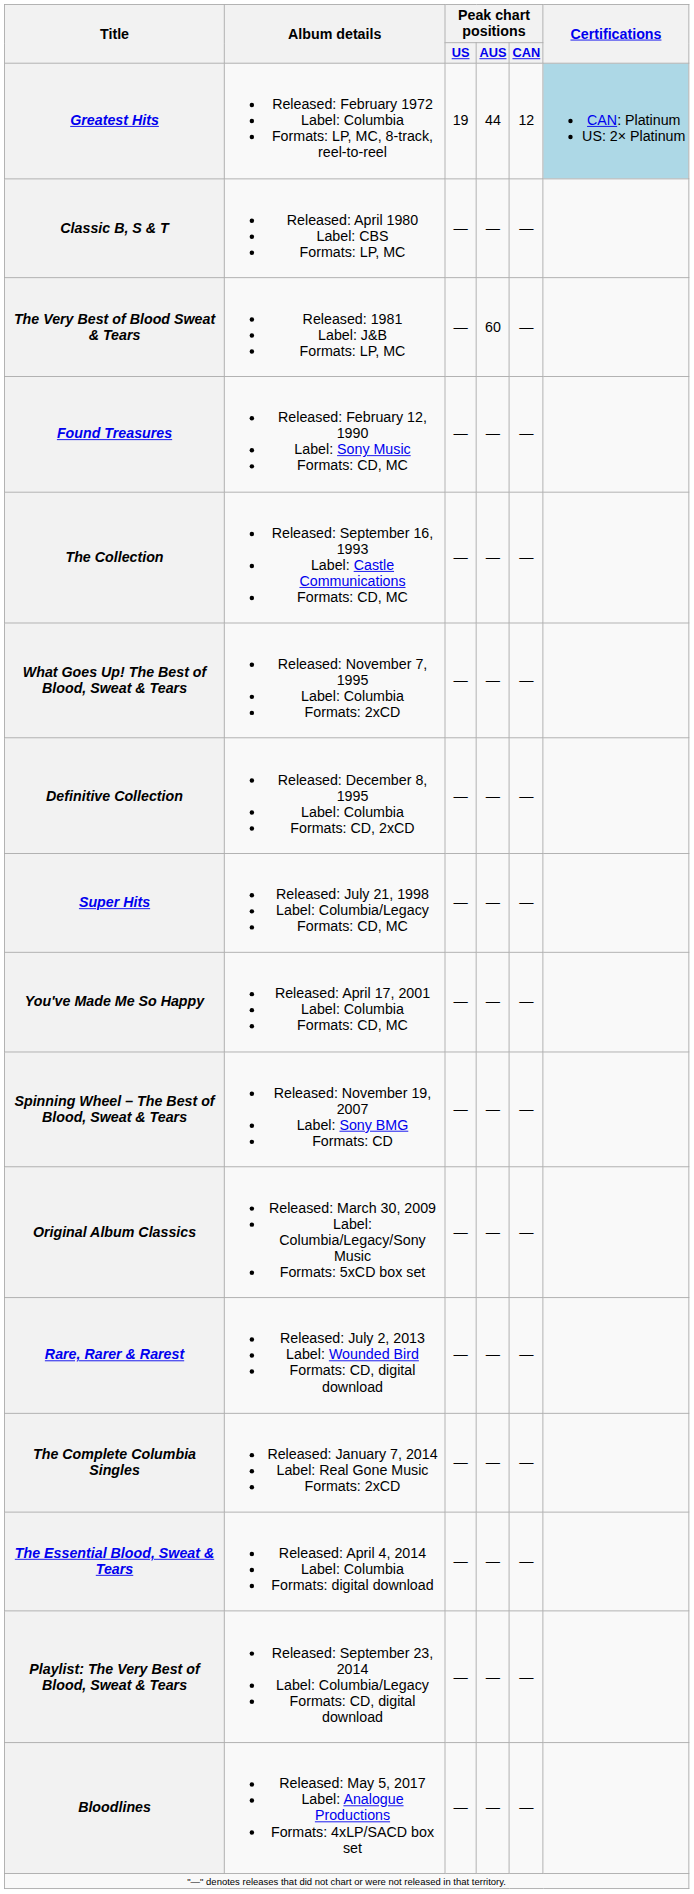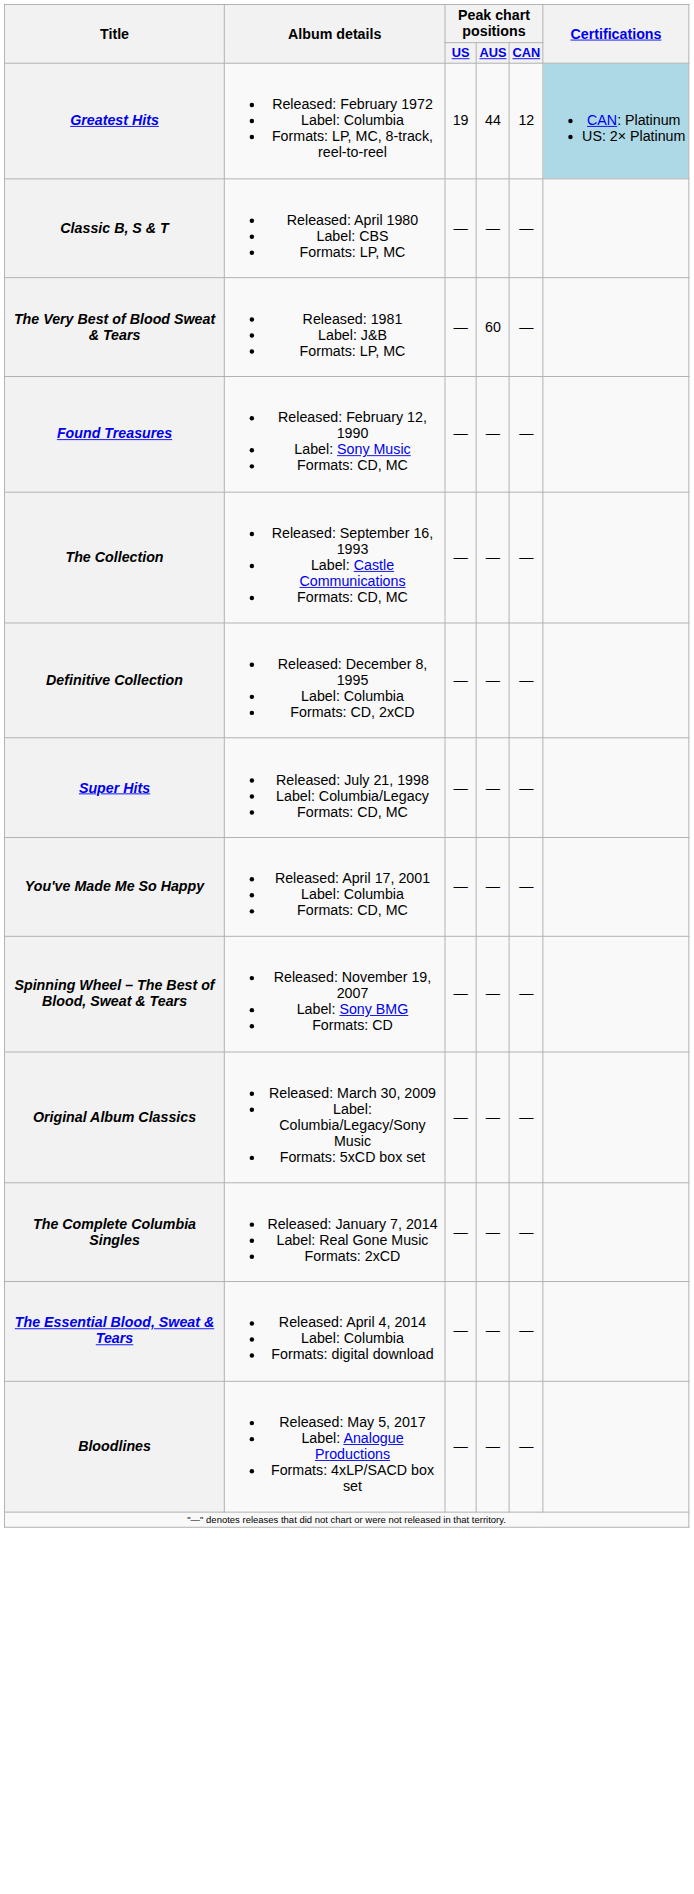 <table class="wikitable plainrowheaders" style="text-align:center;">
 <tr>
 <th rowspan="2" scope="col" style="width:15em;">Title</th>
 <th rowspan="2" scope="col" style="width:15em;">Album details</th>
 <th colspan="3">Peak chart positions</th>
 <th rowspan="2"><a href='#'>Certifications</a></th>
 </tr>
 <tr>
 <th scope="col" style="width:2em;font-size:90%;"><a href='#'>US</a><br></th>
 <th scope="col" style="width:2em;font-size:90%;"><a href='#'>AUS</a><br></th>
 <th scope="col" style="width:2em;font-size:90%;"><a href='#'>CAN</a><br></th>
 </tr>
 <tr>
 <th scope="row"><em><a href='#'>Greatest Hits</a></em></th>
 <td><br><ul><li>Released: February 1972</li><li>Label: Columbia</li><li>Formats: LP, MC, 8-track, reel-to-reel</li></ul></td>
 <td>19</td>
 <td>44</td>
 <td>12</td>
 <td style="background: lightblue;"><br><ul><li><a href='#'>CAN</a>: Platinum</li><li>US: 2× Platinum</li></ul></td>
 </tr>
 <tr>
 <th scope="row"><em>Classic B, S & T</em></th>
 <td><br><ul><li>Released: April 1980</li><li>Label: CBS</li><li>Formats: LP, MC</li></ul></td>
 <td>—</td>
 <td>—</td>
 <td>—</td>
 <td></td>
 </tr>
 <tr>
 <th scope="row"><em>The Very Best of Blood Sweat & Tears</em></th>
 <td><br><ul><li>Released: 1981</li><li>Label: J&B</li><li>Formats: LP, MC</li></ul></td>
 <td>—</td>
 <td>60</td>
 <td>—</td>
 <td></td>
 </tr>
 <tr>
 <th scope="row"><em><a href='#'>Found Treasures</a></em></th>
 <td><br><ul><li>Released: February 12, 1990</li><li>Label: <a href='#'>Sony Music</a></li><li>Formats: CD, MC</li></ul></td>
 <td>—</td>
 <td>—</td>
 <td>—</td>
 <td></td>
 </tr>
 <tr>
 <th scope="row"><em>The Collection</em></th>
 <td><br><ul><li>Released: September 16, 1993</li><li>Label: <a href='#'>Castle Communications</a></li><li>Formats: CD, MC</li></ul></td>
 <td>—</td>
 <td>—</td>
 <td>—</td>
 <td></td>
 </tr>
 <tr>
-<th scope="row"><em>What Goes Up! The Best of Blood, Sweat & Tears</em></th>
-<td><br><ul><li>Released: November 7, 1995</li><li>Label: Columbia</li><li>Formats: 2xCD</li></ul></td>
-<td>—</td>
-<td>—</td>
-<td>—</td>
-<td></td>
-</tr>
-<tr>
 <th scope="row"><em>Definitive Collection</em></th>
 <td><br><ul><li>Released: December 8, 1995</li><li>Label: Columbia</li><li>Formats: CD, 2xCD</li></ul></td>
 <td>—</td>
 <td>—</td>
 <td>—</td>
 <td></td>
 </tr>
 <tr>
 <th scope="row"><em><a href='#'>Super Hits</a></em></th>
 <td><br><ul><li>Released: July 21, 1998</li><li>Label: Columbia/Legacy</li><li>Formats: CD, MC</li></ul></td>
 <td>—</td>
 <td>—</td>
 <td>—</td>
 <td></td>
 </tr>
 <tr>
 <th scope="row"><em>You've Made Me So Happy</em></th>
 <td><br><ul><li>Released: April 17, 2001</li><li>Label: Columbia</li><li>Formats: CD, MC</li></ul></td>
 <td>—</td>
 <td>—</td>
 <td>—</td>
 <td></td>
 </tr>
 <tr>
 <th scope="row"><em>Spinning Wheel – The Best of Blood, Sweat & Tears</em></th>
 <td><br><ul><li>Released: November 19, 2007</li><li>Label: <a href='#'>Sony BMG</a></li><li>Formats: CD</li></ul></td>
 <td>—</td>
 <td>—</td>
 <td>—</td>
 <td></td>
 </tr>
 <tr>
 <th scope="row"><em>Original Album Classics</em></th>
 <td><br><ul><li>Released: March 30, 2009</li><li>Label: Columbia/Legacy/Sony Music</li><li>Formats: 5xCD box set</li></ul></td>
 <td>—</td>
 <td>—</td>
 <td>—</td>
 <td></td>
 </tr>
 <tr>
-<th scope="row"><em><a href='#'>Rare, Rarer & Rarest</a></em></th>
-<td><br><ul><li>Released: July 2, 2013</li><li>Label: <a href='#'>Wounded Bird</a></li><li>Formats: CD, digital download</li></ul></td>
-<td>—</td>
-<td>—</td>
-<td>—</td>
-<td></td>
-</tr>
-<tr>
 <th scope="row"><em>The Complete Columbia Singles</em></th>
 <td><br><ul><li>Released: January 7, 2014</li><li>Label: Real Gone Music</li><li>Formats: 2xCD</li></ul></td>
 <td>—</td>
 <td>—</td>
 <td>—</td>
 <td></td>
 </tr>
 <tr>
 <th scope="row"><em><a href='#'>The Essential Blood, Sweat & Tears</a></em></th>
 <td><br><ul><li>Released: April 4, 2014</li><li>Label: Columbia</li><li>Formats: digital download</li></ul></td>
-<td>—</td>
-<td>—</td>
-<td>—</td>
-<td></td>
-</tr>
-<tr>
-<th scope="row"><em>Playlist: The Very Best of Blood, Sweat & Tears</em></th>
-<td><br><ul><li>Released: September 23, 2014</li><li>Label: Columbia/Legacy</li><li>Formats: CD, digital download</li></ul></td>
 <td>—</td>
 <td>—</td>
 <td>—</td>
 <td></td>
 </tr>
 <tr>
 <th scope="row"><em>Bloodlines</em></th>
 <td><br><ul><li>Released: May 5, 2017</li><li>Label: <a href='#'>Analogue Productions</a></li><li>Formats: 4xLP/SACD box set</li></ul></td>
 <td>—</td>
 <td>—</td>
 <td>—</td>
 <td></td>
 </tr>
 <tr>
 <td colspan="6" style="font-size:8pt">"—" denotes releases that did not chart or were not released in that territory.</td>
 </tr>
 </table>
